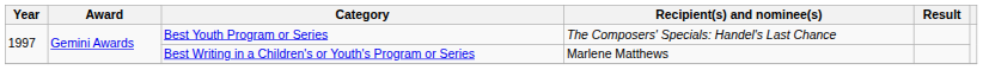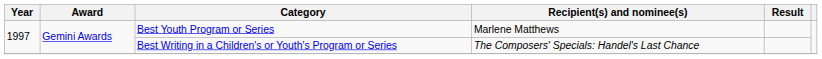 <table class="wikitable" style="width: 99%;">
 <tr>
 <th scope="col">Year</th>
 <th scope="col">Award</th>
 <th scope="col">Category</th>
 <th scope="col">Recipient(s) and nominee(s)</th>
 <th scope="col">Result</th>
 <th scope="col"></th>
 </tr>
 <tr>
 <td rowspan=2>1997</td>
 <td rowspan=2><a href='#'>Gemini Awards</a></td>
 <td><a href='#'>Best Youth Program or Series</a></td>
-<td><em>The Composers' Specials: Handel's Last Chance</em></td>
+<td>Marlene Matthews</td>
 <td></td>
 <td rowspan=2></td>
 </tr>
 <tr>
 <td><a href='#'>Best Writing in a Children's or Youth's Program or Series</a></td>
-<td>Marlene Matthews</td>
+<td><em>The Composers' Specials: Handel's Last Chance</em></td>
 <td></td>
 </tr>
 <tr>
 </tr>
 </table>
